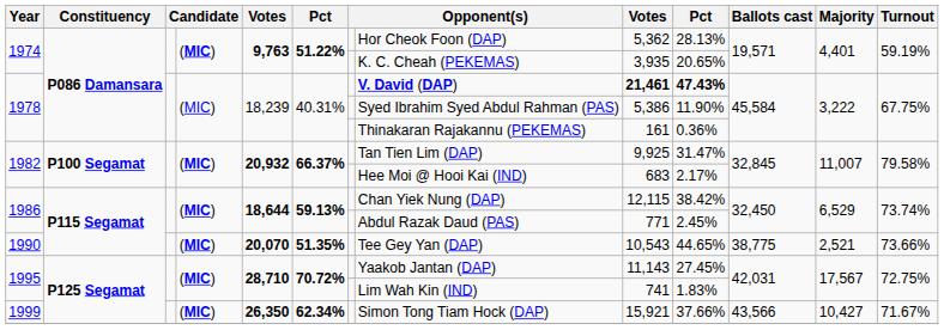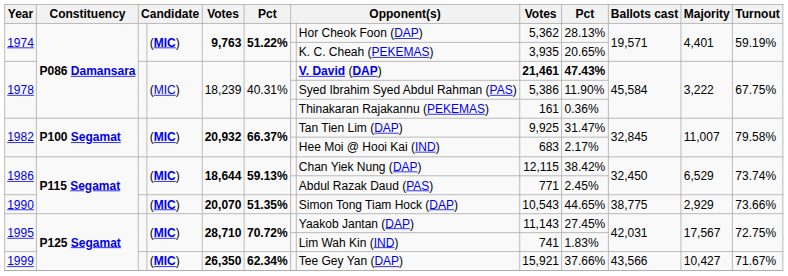 <table class="wikitable" style="margin:0.5em ; font-size:95%">
 <tr>
 <th>Year</th>
 <th>Constituency</th>
 <th colspan=2>Candidate</th>
 <th>Votes</th>
 <th>Pct</th>
 <th colspan=2>Opponent(s)</th>
 <th>Votes</th>
 <th>Pct</th>
 <th>Ballots cast</th>
 <th>Majority</th>
 <th>Turnout</th>
 </tr>
 <tr>
 <td rowspan=2><a href='#'>1974</a></td>
 <td rowspan=5><strong>P086 <a href='#'>Damansara</a></strong></td>
 <td rowspan=2 ></td>
 <td rowspan=2> (<a href='#'><strong>MIC</strong></a>)</td>
 <td rowspan=2 align="right"><strong>9,763</strong></td>
 <td rowspan=2><strong>51.22%</strong></td>
 <td></td>
 <td>Hor Cheok Foon (<a href='#'>DAP</a>)</td>
 <td align="right">5,362</td>
 <td>28.13%</td>
 <td rowspan=2>19,571</td>
 <td rowspan=2>4,401</td>
 <td rowspan=2>59.19%</td>
 </tr>
 <tr>
 <td></td>
 <td>K. C. Cheah (<a href='#'>PEKEMAS</a>)</td>
 <td align="right">3,935</td>
 <td>20.65%</td>
 </tr>
 <tr>
 <td rowspan=3><a href='#'>1978</a></td>
 <td rowspan=3 ></td>
 <td rowspan=3> (<a href='#'>MIC</a>)</td>
 <td rowspan=3 align="right">18,239</td>
 <td rowspan=3>40.31%</td>
 <td></td>
 <td><strong><a href='#'>V. David</a></strong> (<a href='#'><strong>DAP</strong></a>)</td>
 <td align="right"><strong>21,461</strong></td>
 <td><strong>47.43%</strong></td>
 <td rowspan=3>45,584</td>
 <td rowspan=3>3,222</td>
 <td rowspan=3>67.75%</td>
 </tr>
 <tr>
 <td></td>
 <td>Syed Ibrahim Syed Abdul Rahman (<a href='#'>PAS</a>)</td>
 <td align="right">5,386</td>
 <td>11.90%</td>
 </tr>
 <tr>
 <td></td>
 <td>Thinakaran Rajakannu (<a href='#'>PEKEMAS</a>)</td>
 <td align="right">161</td>
 <td>0.36%</td>
 </tr>
 <tr>
 <td rowspan=2><a href='#'>1982</a></td>
 <td rowspan=2><strong>P100 <a href='#'>Segamat</a></strong></td>
 <td rowspan=2 ></td>
 <td rowspan=2> (<a href='#'><strong>MIC</strong></a>)</td>
 <td rowspan=2 align="right"><strong>20,932</strong></td>
 <td rowspan=2><strong>66.37%</strong></td>
 <td></td>
 <td>Tan Tien Lim (<a href='#'>DAP</a>)</td>
 <td align="right">9,925</td>
 <td>31.47%</td>
 <td rowspan=2>32,845</td>
 <td rowspan=2>11,007</td>
 <td rowspan=2>79.58%</td>
 </tr>
 <tr>
 <td></td>
 <td>Hee Moi @ Hooi Kai (<a href='#'>IND</a>)</td>
 <td align="right">683</td>
 <td>2.17%</td>
 </tr>
 <tr>
 <td rowspan=2><a href='#'>1986</a></td>
 <td rowspan=3><strong>P115 <a href='#'>Segamat</a></strong></td>
 <td rowspan=2 ></td>
 <td rowspan=2> (<a href='#'><strong>MIC</strong></a>)</td>
 <td rowspan=2 align="right"><strong>18,644</strong></td>
 <td rowspan=2><strong>59.13%</strong></td>
 <td></td>
 <td>Chan Yiek Nung (<a href='#'>DAP</a>)</td>
 <td align="right">12,115</td>
 <td>38.42%</td>
 <td rowspan=2>32,450</td>
 <td rowspan=2>6,529</td>
 <td rowspan=2>73.74%</td>
 </tr>
 <tr>
 <td></td>
 <td>Abdul Razak Daud (<a href='#'>PAS</a>)</td>
 <td align="right">771</td>
 <td>2.45%</td>
 </tr>
 <tr>
 <td><a href='#'>1990</a></td>
 <td></td>
 <td> (<a href='#'><strong>MIC</strong></a>)</td>
 <td align="right"><strong>20,070</strong></td>
 <td><strong>51.35%</strong></td>
 <td></td>
-<td>Tee Gey Yan (<a href='#'>DAP</a>)</td>
+<td>Simon Tong Tiam Hock (<a href='#'>DAP</a>)</td>
 <td align="right">10,543</td>
 <td>44.65%</td>
 <td>38,775</td>
-<td>2,521</td>
+<td>2,929</td>
 <td>73.66%</td>
 </tr>
 <tr>
 <td rowspan=2><a href='#'>1995</a></td>
 <td rowspan=3><strong>P125 <a href='#'>Segamat</a></strong></td>
 <td rowspan=2 ></td>
 <td rowspan=2> (<a href='#'><strong>MIC</strong></a>)</td>
 <td rowspan=2 align="right"><strong>28,710</strong></td>
 <td rowspan=2><strong>70.72%</strong></td>
 <td></td>
 <td>Yaakob Jantan (<a href='#'>DAP</a>)</td>
 <td align="right">11,143</td>
 <td>27.45%</td>
 <td rowspan=2>42,031</td>
 <td rowspan=2>17,567</td>
 <td rowspan=2>72.75%</td>
 </tr>
 <tr>
 <td></td>
 <td>Lim Wah Kin (<a href='#'>IND</a>)</td>
 <td align="right">741</td>
 <td>1.83%</td>
 </tr>
 <tr>
 <td><a href='#'>1999</a></td>
 <td></td>
 <td> (<a href='#'><strong>MIC</strong></a>)</td>
 <td align="right"><strong>26,350</strong></td>
 <td><strong>62.34%</strong></td>
 <td></td>
-<td>Simon Tong Tiam Hock (<a href='#'>DAP</a>)</td>
+<td>Tee Gey Yan (<a href='#'>DAP</a>)</td>
 <td align="right">15,921</td>
 <td>37.66%</td>
 <td>43,566</td>
 <td>10,427</td>
 <td>71.67%</td>
 </tr>
 <tr>
 </tr>
 </table>
